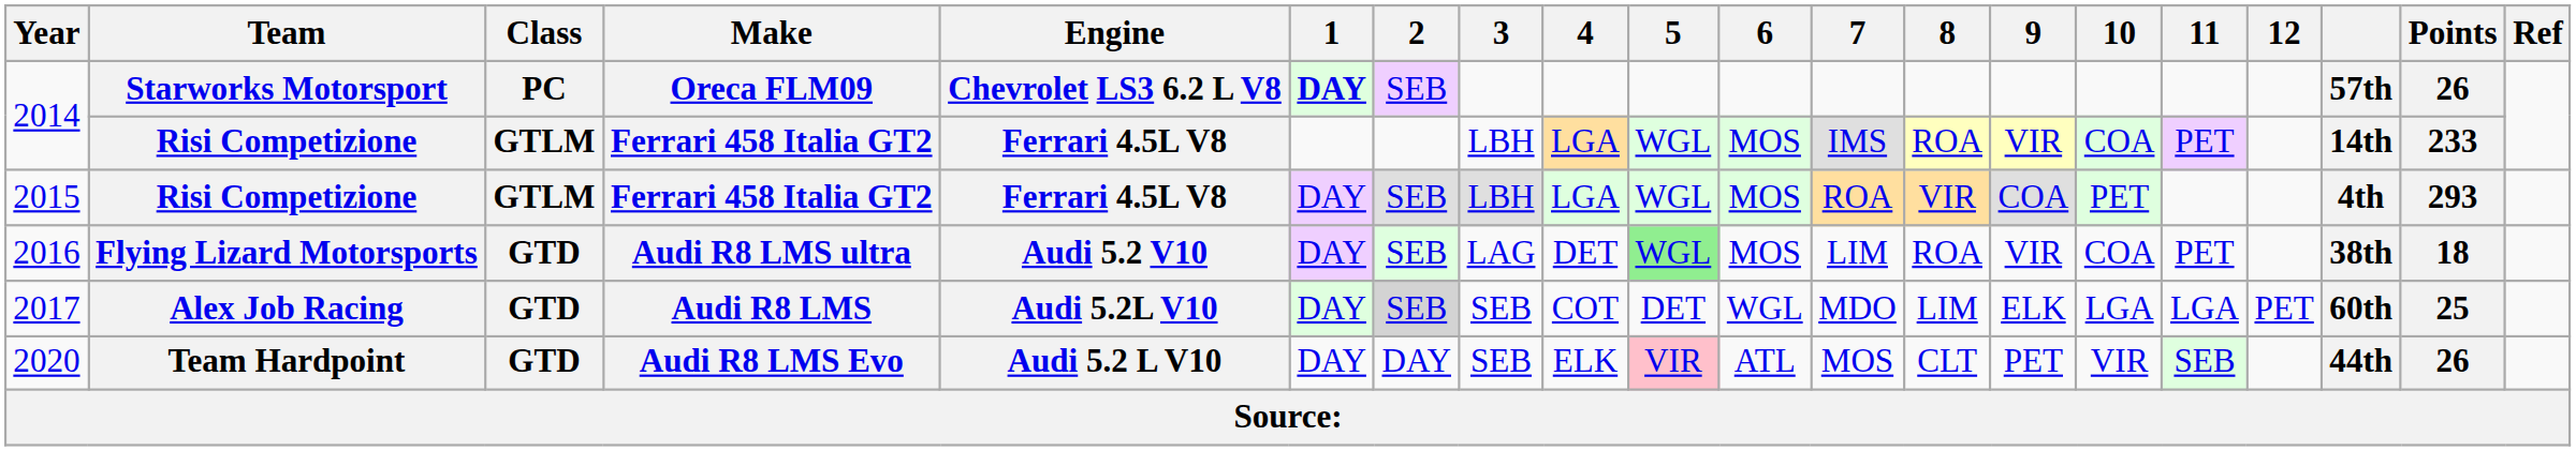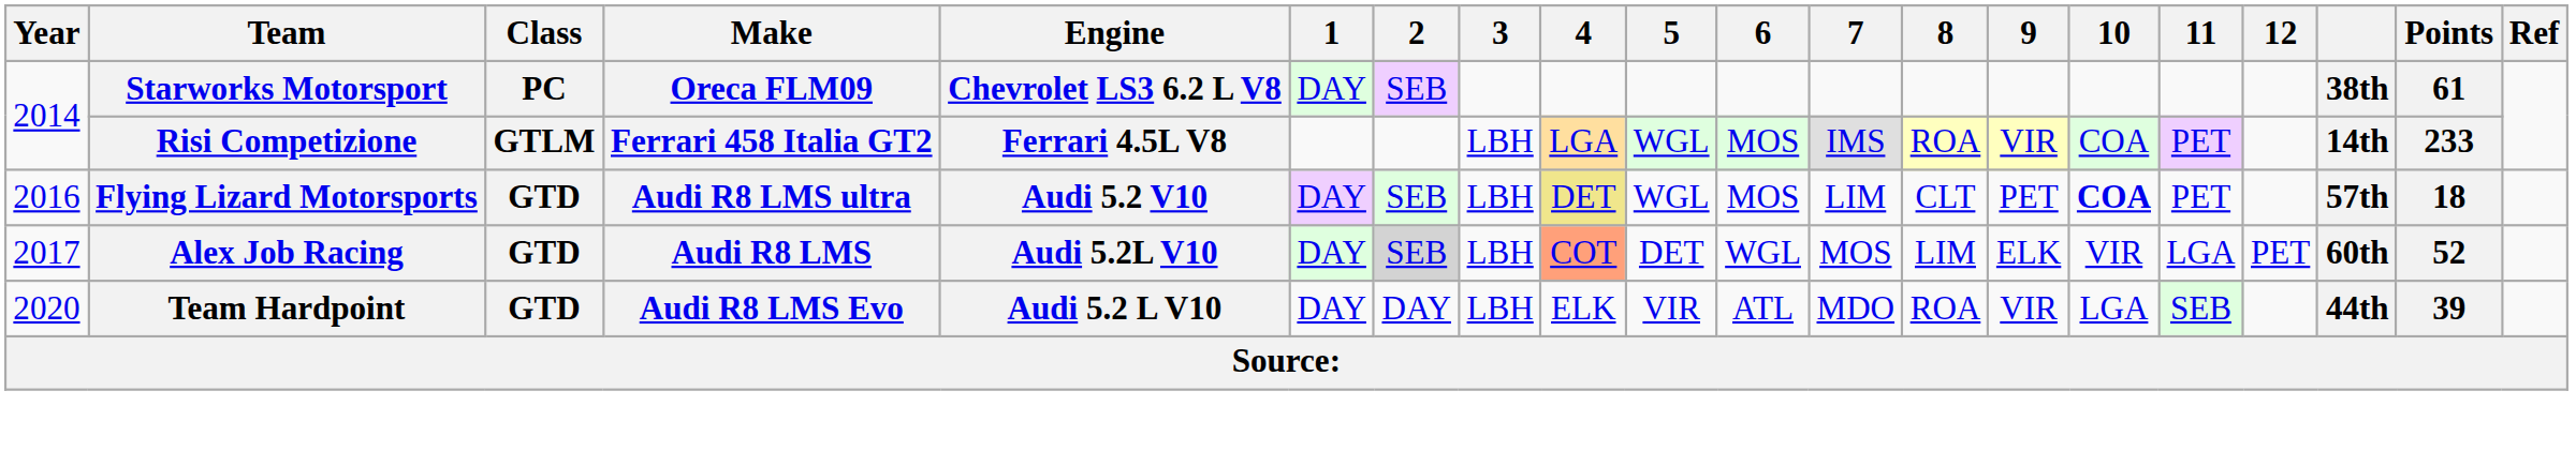 <table class="wikitable" style="text-align:center; font-size:90%">
 <tr>
 <th>Year</th>
 <th>Team</th>
 <th>Class</th>
 <th>Make</th>
 <th>Engine</th>
 <th>1</th>
 <th>2</th>
 <th>3</th>
 <th>4</th>
 <th>5</th>
 <th>6</th>
 <th>7</th>
 <th>8</th>
 <th>9</th>
 <th>10</th>
 <th>11</th>
 <th>12</th>
 <th></th>
 <th>Points</th>
 <th>Ref</th>
 </tr>
 <tr>
 <td rowspan=2><a href='#'>2014</a></td>
 <th><a href='#'>Starworks Motorsport</a></th>
 <th>PC</th>
 <th><a href='#'>Oreca FLM09</a></th>
 <th><a href='#'>Chevrolet</a> <a href='#'>LS3</a> 6.2 L <a href='#'>V8</a></th>
-<td style="background:#dfffdf;"><strong><a href='#'>DAY</a><br></strong></td>
+<td style="background:#dfffdf;"><a href='#'>DAY</a><br></td>
 <td style="background:#efcfff;"><a href='#'>SEB</a><br></td>
 <td></td>
 <td></td>
 <td></td>
 <td></td>
 <td></td>
 <td></td>
 <td></td>
 <td></td>
 <td></td>
 <td></td>
-<th>57th</th>
-<th>26</th>
+<th>38th</th>
+<th>61</th>
 <td rowspan="2"></td>
 </tr>
 <tr>
 <th><a href='#'>Risi Competizione</a></th>
 <th>GTLM</th>
 <th><a href='#'>Ferrari 458 Italia GT2</a></th>
 <th><a href='#'>Ferrari</a> 4.5L V8</th>
 <td></td>
 <td></td>
 <td><a href='#'>LBH</a> <br></td>
 <td style="background:#ffdf9f;"><a href='#'>LGA</a><br></td>
 <td style="background:#dfffdf;"><a href='#'>WGL</a><br></td>
 <td style="background:#dfffdf;"><a href='#'>MOS</a><br></td>
 <td style="background:#dfdfdf;"><a href='#'>IMS</a><br></td>
 <td style="background:#FFFFBF;"><a href='#'>ROA</a><br></td>
 <td style="background:#FFFFBF;"><a href='#'>VIR</a><br></td>
 <td style="background:#dfffdf;"><a href='#'>COA</a><br></td>
 <td style="background:#efcfff;"><a href='#'>PET</a><br></td>
 <td></td>
 <th>14th</th>
 <th>233</th>
 </tr>
 <tr>
-<td><a href='#'>2015</a></td>
-<th><a href='#'>Risi Competizione</a></th>
-<th>GTLM</th>
-<th><a href='#'>Ferrari 458 Italia GT2</a></th>
-<th><a href='#'>Ferrari</a> 4.5L V8</th>
-<td style="background:#efcfff;"><a href='#'>DAY</a><br></td>
-<td style="background:#DFDFDF;"><a href='#'>SEB</a><br></td>
-<td style="background:#DFDFDF;"><a href='#'>LBH</a><br></td>
-<td style="background:#DFFFDF;"><a href='#'>LGA</a><br></td>
-<td style="background:#DFFFDF;"><a href='#'>WGL</a><br></td>
-<td style="background:#DFFFDF;"><a href='#'>MOS</a><br></td>
-<td style="background:#FFDF9F;"><a href='#'>ROA</a><br></td>
-<td style="background:#FFDF9F;"><a href='#'>VIR</a><br></td>
-<td style="background:#DFDFDF;"><a href='#'>COA</a><br></td>
-<td style="background:#DFFFDF;"><a href='#'>PET</a><br></td>
-<td></td>
-<td></td>
-<th>4th</th>
-<th>293</th>
-<td></td>
-</tr>
-<tr>
 <td><a href='#'>2016</a></td>
 <th><a href='#'>Flying Lizard Motorsports</a></th>
 <th>GTD</th>
 <th><a href='#'>Audi R8 LMS ultra</a></th>
 <th><a href='#'>Audi</a> 5.2 <a href='#'>V10</a></th>
 <td style="background:#efcfff;"><a href='#'>DAY</a><br></td>
 <td style="background:#dfffdf;"><a href='#'>SEB</a><br></td>
-<td><a href='#'>LAG</a></td>
-<td><a href='#'>DET</a></td>
-<td style="background: lightgreen;"><a href='#'>WGL</a></td>
+<td><a href='#'>LBH</a> <br></td>
+<td style="background: khaki;"><a href='#'>DET</a></td>
+<td><a href='#'>WGL</a></td>
 <td><a href='#'>MOS</a></td>
 <td><a href='#'>LIM</a></td>
-<td><a href='#'>ROA</a></td>
-<td><a href='#'>VIR</a></td>
-<td><a href='#'>COA</a></td>
+<td><a href='#'>CLT</a></td>
+<td><a href='#'>PET</a></td>
+<td><strong><a href='#'>COA</a></strong></td>
 <td><a href='#'>PET</a></td>
 <td></td>
-<th>38th</th>
+<th>57th</th>
 <th>18</th>
 <td></td>
 </tr>
 <tr>
 <td><a href='#'>2017</a></td>
 <th><a href='#'>Alex Job Racing</a></th>
 <th>GTD</th>
 <th><a href='#'>Audi R8 LMS</a></th>
 <th><a href='#'>Audi</a> 5.2L <a href='#'>V10</a></th>
 <td style="background:#DFFFDF;"><a href='#'>DAY</a><br></td>
 <td style="background: lightgrey;"><a href='#'>SEB</a><br></td>
-<td><a href='#'>SEB</a></td>
-<td><a href='#'>COT</a></td>
+<td><a href='#'>LBH</a></td>
+<td style="background: lightsalmon;"><a href='#'>COT</a></td>
 <td><a href='#'>DET</a></td>
 <td><a href='#'>WGL</a><br></td>
-<td><a href='#'>MDO</a></td>
+<td><a href='#'>MOS</a></td>
 <td><a href='#'>LIM</a></td>
 <td><a href='#'>ELK</a></td>
-<td><a href='#'>LGA</a></td>
+<td><a href='#'>VIR</a></td>
 <td><a href='#'>LGA</a></td>
 <td><a href='#'>PET</a><br></td>
 <th>60th</th>
-<th>25</th>
+<th>52</th>
 <td></td>
 </tr>
 <tr>
 <td><a href='#'>2020</a></td>
 <th>Team Hardpoint</th>
 <th>GTD</th>
 <th><a href='#'>Audi R8 LMS Evo</a></th>
 <th><a href='#'>Audi</a> 5.2 L V10</th>
 <td><a href='#'>DAY</a></td>
 <td><a href='#'>DAY</a></td>
-<td><a href='#'>SEB</a></td>
+<td><a href='#'>LBH</a></td>
 <td><a href='#'>ELK</a></td>
-<td style="background: pink;"><a href='#'>VIR</a></td>
+<td><a href='#'>VIR</a></td>
 <td><a href='#'>ATL</a></td>
-<td><a href='#'>MOS</a></td>
-<td><a href='#'>CLT</a></td>
-<td><a href='#'>PET</a></td>
+<td><a href='#'>MDO</a></td>
+<td><a href='#'>ROA</a></td>
 <td><a href='#'>VIR</a></td>
+<td><a href='#'>LGA</a></td>
 <td style="background:#DFFFDF;"><a href='#'>SEB</a><br></td>
 <td></td>
 <th>44th</th>
-<th>26</th>
+<th>39</th>
 <td></td>
 </tr>
 <tr>
 <th colspan="20">Source:</th>
 </tr>
 </table>
